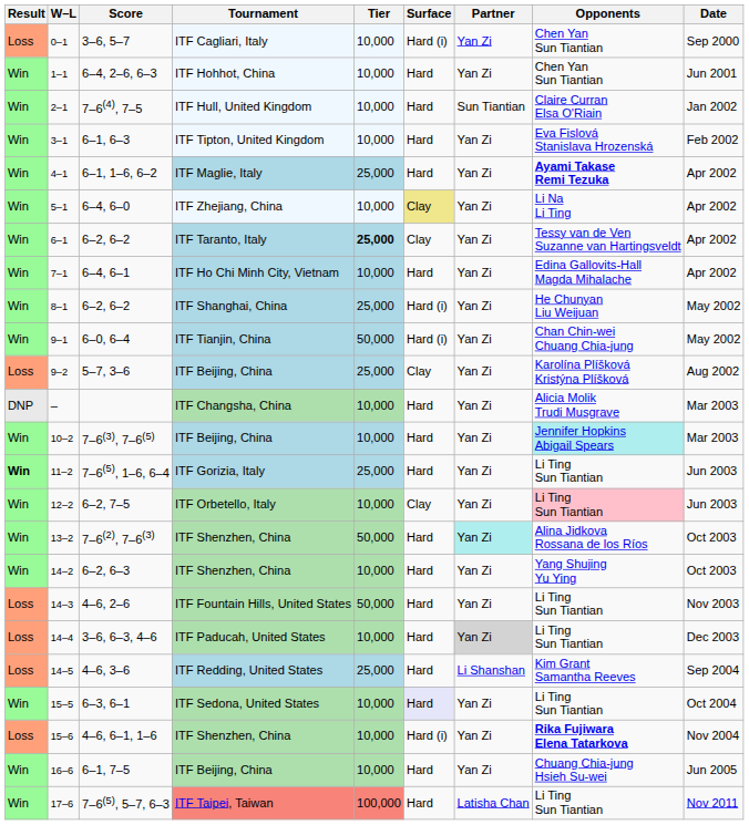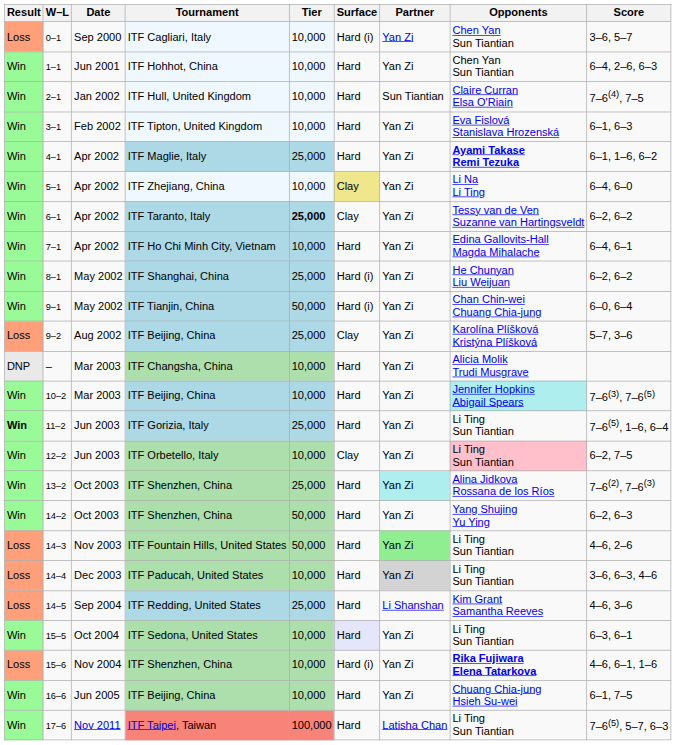 <table class="sortable wikitable">
 <tr>
 <th>Result</th>
 <th class="unsortable">W–L</th>
-<th class="unsortable">Score</th>
+<th>Date</th>
 <th>Tournament</th>
 <th>Tier</th>
 <th>Surface</th>
 <th>Partner</th>
 <th>Opponents</th>
-<th>Date</th>
+<th class="unsortable">Score</th>
 </tr>
 <tr>
 <td bgcolor="FFA07A">Loss</td>
 <td><small>0–1</small></td>
-<td>3–6, 5–7</td>
+<td>Sep 2000</td>
 <td style="background:#f0f8ff;">ITF Cagliari, Italy</td>
 <td style="background:#f0f8ff;">10,000</td>
 <td>Hard (i)</td>
 <td> <a href='#'>Yan Zi</a></td>
 <td> <a href='#'>Chen Yan</a> <br>  Sun Tiantian</td>
-<td>Sep 2000</td>
+<td>3–6, 5–7</td>
 </tr>
 <tr>
 <td style="background:#98fb98;">Win</td>
 <td><small>1–1</small></td>
-<td>6–4, 2–6, 6–3</td>
+<td>Jun 2001</td>
 <td style="background:#f0f8ff;">ITF Hohhot, China</td>
 <td style="background:#f0f8ff;">10,000</td>
 <td>Hard</td>
 <td> Yan Zi</td>
 <td> Chen Yan <br>  Sun Tiantian</td>
-<td>Jun 2001</td>
+<td>6–4, 2–6, 6–3</td>
 </tr>
 <tr>
 <td style="background:#98fb98;">Win</td>
 <td><small>2–1</small></td>
-<td>7–6<sup>(4)</sup>, 7–5</td>
+<td>Jan 2002</td>
 <td style="background:#f0f8ff;">ITF Hull, United Kingdom</td>
 <td style="background:#f0f8ff;">10,000</td>
 <td>Hard</td>
 <td> Sun Tiantian</td>
 <td> <a href='#'>Claire Curran</a> <br>  <a href='#'>Elsa O'Riain</a></td>
-<td>Jan 2002</td>
+<td>7–6<sup>(4)</sup>, 7–5</td>
 </tr>
 <tr>
 <td style="background:#98fb98;">Win</td>
 <td><small>3–1</small></td>
-<td>6–1, 6–3</td>
+<td>Feb 2002</td>
 <td style="background:#f0f8ff;">ITF Tipton, United Kingdom</td>
 <td style="background:#f0f8ff;">10,000</td>
 <td>Hard</td>
 <td> Yan Zi</td>
 <td> <a href='#'>Eva Fislová</a> <br>  <a href='#'>Stanislava Hrozenská</a></td>
-<td>Feb 2002</td>
+<td>6–1, 6–3</td>
 </tr>
 <tr>
 <td style="background:#98fb98;">Win</td>
 <td><small>4–1</small></td>
-<td>6–1, 1–6, 6–2</td>
+<td>Apr 2002</td>
 <td style="background:lightblue;">ITF Maglie, Italy</td>
 <td style="background:lightblue;">25,000</td>
 <td>Hard</td>
 <td> Yan Zi</td>
 <td><strong> <a href='#'>Ayami Takase</a> <br>  <a href='#'>Remi Tezuka</a></strong></td>
-<td>Apr 2002</td>
+<td>6–1, 1–6, 6–2</td>
 </tr>
 <tr>
 <td style="background:#98fb98;">Win</td>
 <td><small>5–1</small></td>
-<td>6–4, 6–0</td>
+<td>Apr 2002</td>
 <td style="background:#f0f8ff;">ITF Zhejiang, China</td>
 <td style="background:#f0f8ff;">10,000</td>
 <td style="background: khaki;">Clay</td>
 <td> Yan Zi</td>
 <td> <a href='#'>Li Na</a> <br>  <a href='#'>Li Ting</a></td>
-<td>Apr 2002</td>
+<td>6–4, 6–0</td>
 </tr>
 <tr>
 <td style="background:#98fb98;">Win</td>
 <td><small>6–1</small></td>
-<td>6–2, 6–2</td>
+<td>Apr 2002</td>
 <td style="background:lightblue;">ITF Taranto, Italy</td>
 <td style="background:lightblue;"><strong>25,000</strong></td>
 <td>Clay</td>
 <td> Yan Zi</td>
 <td> <a href='#'>Tessy van de Ven</a> <br>  <a href='#'>Suzanne van Hartingsveldt</a></td>
-<td>Apr 2002</td>
+<td>6–2, 6–2</td>
 </tr>
 <tr>
 <td style="background:#98fb98;">Win</td>
 <td><small>7–1</small></td>
-<td>6–4, 6–1</td>
+<td>Apr 2002</td>
 <td style="background:lightblue;">ITF Ho Chi Minh City, Vietnam</td>
 <td style="background:lightblue;">10,000</td>
 <td>Hard</td>
 <td> Yan Zi</td>
 <td> <a href='#'>Edina Gallovits-Hall</a> <br>  <a href='#'>Magda Mihalache</a></td>
-<td>Apr 2002</td>
+<td>6–4, 6–1</td>
 </tr>
 <tr>
 <td style="background:#98fb98;">Win</td>
 <td><small>8–1</small></td>
-<td>6–2, 6–2</td>
+<td>May 2002</td>
 <td style="background:lightblue;">ITF Shanghai, China</td>
 <td style="background:lightblue;">25,000</td>
 <td>Hard (i)</td>
 <td> Yan Zi</td>
 <td> <a href='#'>He Chunyan</a> <br>  <a href='#'>Liu Weijuan</a></td>
-<td>May 2002</td>
+<td>6–2, 6–2</td>
 </tr>
 <tr>
 <td style="background:#98fb98;">Win</td>
 <td><small>9–1</small></td>
-<td>6–0, 6–4</td>
+<td>May 2002</td>
 <td style="background:lightblue;">ITF Tianjin, China</td>
 <td style="background:lightblue;">50,000</td>
 <td>Hard (i)</td>
 <td> Yan Zi</td>
 <td> <a href='#'>Chan Chin-wei</a> <br>  <a href='#'>Chuang Chia-jung</a></td>
-<td>May 2002</td>
+<td>6–0, 6–4</td>
 </tr>
 <tr>
 <td bgcolor="FFA07A">Loss</td>
 <td><small>9–2</small></td>
-<td>5–7, 3–6</td>
+<td>Aug 2002</td>
 <td style="background:lightblue;">ITF Beijing, China</td>
 <td style="background:lightblue;">25,000</td>
 <td>Clay</td>
 <td> Yan Zi</td>
 <td> <a href='#'>Karolína Plíšková</a> <br>  <a href='#'>Kristýna Plíšková</a></td>
-<td>Aug 2002</td>
+<td>5–7, 3–6</td>
 </tr>
 <tr>
 <td bgcolor=#e9e9e9>DNP</td>
 <td>–</td>
-<td></td>
+<td>Mar 2003</td>
 <td style="background:#addfad;">ITF Changsha, China</td>
 <td style="background:#addfad;">10,000</td>
 <td>Hard</td>
 <td> Yan Zi</td>
 <td> <a href='#'>Alicia Molik</a> <br>  <a href='#'>Trudi Musgrave</a></td>
-<td>Mar 2003</td>
+<td></td>
 </tr>
 <tr>
 <td style="background:#98fb98;">Win</td>
 <td><small>10–2</small></td>
-<td>7–6<sup>(3)</sup>, 7–6<sup>(5)</sup></td>
+<td>Mar 2003</td>
 <td style="background:lightblue;">ITF Beijing, China</td>
 <td style="background:lightblue;">10,000</td>
 <td>Hard</td>
 <td> Yan Zi</td>
 <td style="background: paleturquoise;"> <a href='#'>Jennifer Hopkins</a> <br>  <a href='#'>Abigail Spears</a></td>
-<td>Mar 2003</td>
+<td>7–6<sup>(3)</sup>, 7–6<sup>(5)</sup></td>
 </tr>
 <tr>
 <td style="background:#98fb98;"><strong>Win</strong></td>
 <td><small>11–2</small></td>
-<td>7–6<sup>(5)</sup>, 1–6, 6–4</td>
+<td>Jun 2003</td>
 <td style="background:lightblue;">ITF Gorizia, Italy</td>
 <td style="background:lightblue;">25,000</td>
 <td>Hard</td>
 <td> Yan Zi</td>
 <td> Li Ting <br>  Sun Tiantian</td>
-<td>Jun 2003</td>
+<td>7–6<sup>(5)</sup>, 1–6, 6–4</td>
 </tr>
 <tr>
 <td style="background:#98fb98;">Win</td>
 <td><small>12–2</small></td>
-<td>6–2, 7–5</td>
+<td>Jun 2003</td>
 <td style="background:#addfad;">ITF Orbetello, Italy</td>
 <td style="background:#addfad;">10,000</td>
 <td>Clay</td>
 <td> Yan Zi</td>
 <td style="background: pink;"> Li Ting <br>  Sun Tiantian</td>
-<td>Jun 2003</td>
+<td>6–2, 7–5</td>
 </tr>
 <tr>
 <td style="background:#98fb98;">Win</td>
 <td><small>13–2</small></td>
-<td>7–6<sup>(2)</sup>, 7–6<sup>(3)</sup></td>
+<td>Oct 2003</td>
 <td style="background:#addfad;">ITF Shenzhen, China</td>
-<td style="background:#addfad;">50,000</td>
+<td style="background:#addfad;">25,000</td>
 <td>Hard</td>
 <td style="background: paleturquoise;"> Yan Zi</td>
 <td> <a href='#'>Alina Jidkova</a> <br>  <a href='#'>Rossana de los Ríos</a></td>
-<td>Oct 2003</td>
+<td>7–6<sup>(2)</sup>, 7–6<sup>(3)</sup></td>
 </tr>
 <tr>
 <td style="background:#98fb98;">Win</td>
 <td><small>14–2</small></td>
-<td>6–2, 6–3</td>
+<td>Oct 2003</td>
 <td style="background:#addfad;">ITF Shenzhen, China</td>
-<td style="background:#addfad;">10,000</td>
+<td style="background:#addfad;">50,000</td>
 <td>Hard</td>
 <td> Yan Zi</td>
 <td> <a href='#'>Yang Shujing</a> <br>  <a href='#'>Yu Ying</a></td>
-<td>Oct 2003</td>
+<td>6–2, 6–3</td>
 </tr>
 <tr>
 <td bgcolor="FFA07A">Loss</td>
 <td><small>14–3</small></td>
-<td>4–6, 2–6</td>
+<td>Nov 2003</td>
 <td style="background:#addfad;">ITF Fountain Hills, United States</td>
 <td style="background:#addfad;">50,000</td>
 <td>Hard</td>
-<td> Yan Zi</td>
+<td style="background: lightgreen;"> Yan Zi</td>
 <td> Li Ting <br>  Sun Tiantian</td>
-<td>Nov 2003</td>
+<td>4–6, 2–6</td>
 </tr>
 <tr>
 <td bgcolor="FFA07A">Loss</td>
 <td><small>14–4</small></td>
-<td>3–6, 6–3, 4–6</td>
+<td>Dec 2003</td>
 <td style="background:#addfad;">ITF Paducah, United States</td>
 <td style="background:#addfad;">10,000</td>
 <td>Hard</td>
 <td style="background: lightgrey;"> Yan Zi</td>
 <td> Li Ting <br>  Sun Tiantian</td>
-<td>Dec 2003</td>
+<td>3–6, 6–3, 4–6</td>
 </tr>
 <tr>
 <td bgcolor="FFA07A">Loss</td>
 <td><small>14–5</small></td>
-<td>4–6, 3–6</td>
+<td>Sep 2004</td>
 <td style="background:lightblue;">ITF Redding, United States</td>
 <td style="background:lightblue;">25,000</td>
 <td>Hard</td>
 <td> <a href='#'>Li Shanshan</a></td>
 <td> <a href='#'>Kim Grant</a> <br>  <a href='#'>Samantha Reeves</a></td>
-<td>Sep 2004</td>
+<td>4–6, 3–6</td>
 </tr>
 <tr>
 <td style="background:#98fb98;">Win</td>
 <td><small>15–5</small></td>
-<td>6–3, 6–1</td>
+<td>Oct 2004</td>
 <td style="background:#addfad;">ITF Sedona, United States</td>
 <td style="background:#addfad;">10,000</td>
 <td style="background: lavender;">Hard</td>
 <td> Yan Zi</td>
 <td> Li Ting <br>  Sun Tiantian</td>
-<td>Oct 2004</td>
+<td>6–3, 6–1</td>
 </tr>
 <tr>
 <td bgcolor="FFA07A">Loss</td>
 <td><small>15–6</small></td>
-<td>4–6, 6–1, 1–6</td>
+<td>Nov 2004</td>
 <td style="background:#addfad;">ITF Shenzhen, China</td>
 <td style="background:#addfad;">10,000</td>
 <td>Hard (i)</td>
 <td> Yan Zi</td>
 <td><strong> <a href='#'>Rika Fujiwara</a> <br>  <a href='#'>Elena Tatarkova</a></strong></td>
-<td>Nov 2004</td>
+<td>4–6, 6–1, 1–6</td>
 </tr>
 <tr>
 <td style="background:#98fb98;">Win</td>
 <td><small>16–6</small></td>
-<td>6–1, 7–5</td>
+<td>Jun 2005</td>
 <td style="background:#addfad;">ITF Beijing, China</td>
 <td style="background:#addfad;">10,000</td>
 <td>Hard</td>
 <td> Yan Zi</td>
 <td> <a href='#'>Chuang Chia-jung</a> <br>  <a href='#'>Hsieh Su-wei</a></td>
-<td>Jun 2005</td>
+<td>6–1, 7–5</td>
 </tr>
 <tr>
 <td style="background:#98fb98;">Win</td>
 <td><small>17–6</small></td>
-<td>7–6<sup>(5)</sup>, 5–7, 6–3</td>
+<td><a href='#'>Nov 2011</a></td>
 <td style="background:#f88379;"><a href='#'>ITF Taipei</a>, Taiwan</td>
 <td style="background:#f88379;">100,000</td>
 <td>Hard</td>
 <td> <a href='#'>Latisha Chan</a></td>
 <td> Li Ting <br>  Sun Tiantian</td>
-<td><a href='#'>Nov 2011</a></td>
+<td>7–6<sup>(5)</sup>, 5–7, 6–3</td>
 </tr>
 </table>
